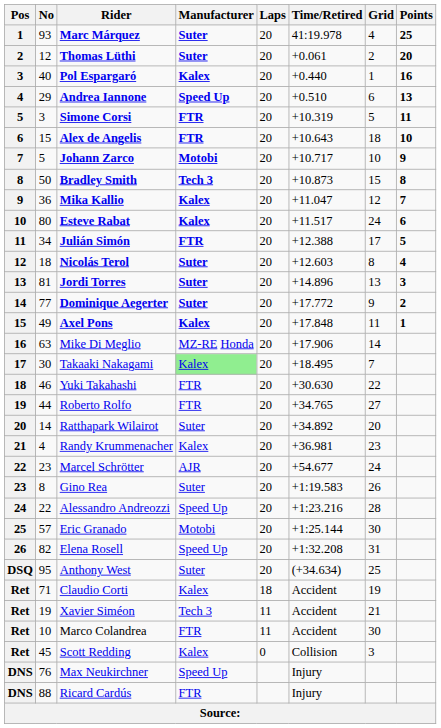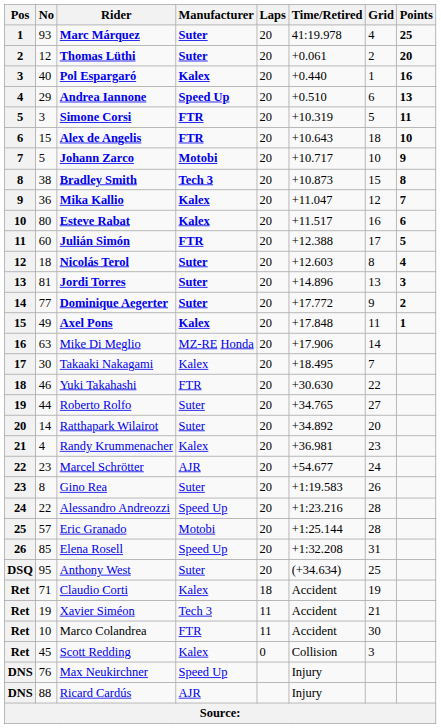 <table class="wikitable" style="font-size: 95%;">
 <tr>
 <th>Pos</th>
 <th>No</th>
 <th>Rider</th>
 <th>Manufacturer</th>
 <th>Laps</th>
 <th>Time/Retired</th>
 <th>Grid</th>
 <th>Points</th>
 </tr>
 <tr>
 <th>1</th>
 <td>93</td>
 <td> <strong><a href='#'>Marc Márquez</a></strong></td>
 <td><strong><a href='#'>Suter</a></strong></td>
 <td>20</td>
 <td>41:19.978</td>
 <td>4</td>
 <td><strong>25</strong></td>
 </tr>
 <tr>
 <th>2</th>
 <td>12</td>
 <td> <strong><a href='#'>Thomas Lüthi</a></strong></td>
 <td><strong><a href='#'>Suter</a></strong></td>
 <td>20</td>
 <td>+0.061</td>
 <td>2</td>
 <td><strong>20</strong></td>
 </tr>
 <tr>
 <th>3</th>
 <td>40</td>
 <td> <strong><a href='#'>Pol Espargaró</a></strong></td>
 <td><strong><a href='#'>Kalex</a></strong></td>
 <td>20</td>
 <td>+0.440</td>
 <td>1</td>
 <td><strong>16</strong></td>
 </tr>
 <tr>
 <th>4</th>
 <td>29</td>
 <td> <strong><a href='#'>Andrea Iannone</a></strong></td>
 <td><strong><a href='#'>Speed Up</a></strong></td>
 <td>20</td>
 <td>+0.510</td>
 <td>6</td>
 <td><strong>13</strong></td>
 </tr>
 <tr>
 <th>5</th>
 <td>3</td>
 <td> <strong><a href='#'>Simone Corsi</a></strong></td>
 <td><strong><a href='#'>FTR</a></strong></td>
 <td>20</td>
 <td>+10.319</td>
 <td>5</td>
 <td><strong>11</strong></td>
 </tr>
 <tr>
 <th>6</th>
 <td>15</td>
 <td> <strong><a href='#'>Alex de Angelis</a></strong></td>
 <td><strong><a href='#'>FTR</a></strong></td>
 <td>20</td>
 <td>+10.643</td>
 <td>18</td>
 <td><strong>10</strong></td>
 </tr>
 <tr>
 <th>7</th>
 <td>5</td>
 <td> <strong><a href='#'>Johann Zarco</a></strong></td>
 <td><strong><a href='#'>Motobi</a></strong></td>
 <td>20</td>
 <td>+10.717</td>
 <td>10</td>
 <td><strong>9</strong></td>
 </tr>
 <tr>
 <th>8</th>
-<td>50</td>
+<td>38</td>
 <td> <strong><a href='#'>Bradley Smith</a></strong></td>
 <td><strong><a href='#'>Tech 3</a></strong></td>
 <td>20</td>
 <td>+10.873</td>
 <td>15</td>
 <td><strong>8</strong></td>
 </tr>
 <tr>
 <th>9</th>
 <td>36</td>
 <td> <strong><a href='#'>Mika Kallio</a></strong></td>
 <td><strong><a href='#'>Kalex</a></strong></td>
 <td>20</td>
 <td>+11.047</td>
 <td>12</td>
 <td><strong>7</strong></td>
 </tr>
 <tr>
 <th>10</th>
 <td>80</td>
 <td> <strong><a href='#'>Esteve Rabat</a></strong></td>
 <td><strong><a href='#'>Kalex</a></strong></td>
 <td>20</td>
 <td>+11.517</td>
-<td>24</td>
+<td>16</td>
 <td><strong>6</strong></td>
 </tr>
 <tr>
 <th>11</th>
-<td>34</td>
+<td>60</td>
 <td> <strong><a href='#'>Julián Simón</a></strong></td>
 <td><strong><a href='#'>FTR</a></strong></td>
 <td>20</td>
 <td>+12.388</td>
 <td>17</td>
 <td><strong>5</strong></td>
 </tr>
 <tr>
 <th>12</th>
 <td>18</td>
 <td> <strong><a href='#'>Nicolás Terol</a></strong></td>
 <td><strong><a href='#'>Suter</a></strong></td>
 <td>20</td>
 <td>+12.603</td>
 <td>8</td>
 <td><strong>4</strong></td>
 </tr>
 <tr>
 <th>13</th>
 <td>81</td>
 <td> <strong><a href='#'>Jordi Torres</a></strong></td>
 <td><strong><a href='#'>Suter</a></strong></td>
 <td>20</td>
 <td>+14.896</td>
 <td>13</td>
 <td><strong>3</strong></td>
 </tr>
 <tr>
 <th>14</th>
 <td>77</td>
 <td> <strong><a href='#'>Dominique Aegerter</a></strong></td>
 <td><strong><a href='#'>Suter</a></strong></td>
 <td>20</td>
 <td>+17.772</td>
 <td>9</td>
 <td><strong>2</strong></td>
 </tr>
 <tr>
 <th>15</th>
 <td>49</td>
 <td> <strong><a href='#'>Axel Pons</a></strong></td>
 <td><strong><a href='#'>Kalex</a></strong></td>
 <td>20</td>
 <td>+17.848</td>
 <td>11</td>
 <td><strong>1</strong></td>
 </tr>
 <tr>
 <th>16</th>
 <td>63</td>
 <td> <a href='#'>Mike Di Meglio</a></td>
 <td><a href='#'>MZ-RE</a> <a href='#'>Honda</a></td>
 <td>20</td>
 <td>+17.906</td>
 <td>14</td>
 <td></td>
 </tr>
 <tr>
 <th>17</th>
 <td>30</td>
 <td> <a href='#'>Takaaki Nakagami</a></td>
-<td style="background: lightgreen;"><a href='#'>Kalex</a></td>
+<td><a href='#'>Kalex</a></td>
 <td>20</td>
 <td>+18.495</td>
 <td>7</td>
 <td></td>
 </tr>
 <tr>
 <th>18</th>
 <td>46</td>
 <td> <a href='#'>Yuki Takahashi</a></td>
 <td><a href='#'>FTR</a></td>
 <td>20</td>
 <td>+30.630</td>
 <td>22</td>
 <td></td>
 </tr>
 <tr>
 <th>19</th>
 <td>44</td>
 <td> <a href='#'>Roberto Rolfo</a></td>
-<td><a href='#'>FTR</a></td>
+<td><a href='#'>Suter</a></td>
 <td>20</td>
 <td>+34.765</td>
 <td>27</td>
 <td></td>
 </tr>
 <tr>
 <th>20</th>
 <td>14</td>
 <td> <a href='#'>Ratthapark Wilairot</a></td>
 <td><a href='#'>Suter</a></td>
 <td>20</td>
 <td>+34.892</td>
 <td>20</td>
 <td></td>
 </tr>
 <tr>
 <th>21</th>
 <td>4</td>
 <td> <a href='#'>Randy Krummenacher</a></td>
 <td><a href='#'>Kalex</a></td>
 <td>20</td>
 <td>+36.981</td>
 <td>23</td>
 <td></td>
 </tr>
 <tr>
 <th>22</th>
 <td>23</td>
 <td> <a href='#'>Marcel Schrötter</a></td>
 <td><a href='#'>AJR</a></td>
 <td>20</td>
 <td>+54.677</td>
 <td>24</td>
 <td></td>
 </tr>
 <tr>
 <th>23</th>
 <td>8</td>
 <td> <a href='#'>Gino Rea</a></td>
 <td><a href='#'>Suter</a></td>
 <td>20</td>
 <td>+1:19.583</td>
 <td>26</td>
 <td></td>
 </tr>
 <tr>
 <th>24</th>
 <td>22</td>
 <td> <a href='#'>Alessandro Andreozzi</a></td>
 <td><a href='#'>Speed Up</a></td>
 <td>20</td>
 <td>+1:23.216</td>
 <td>28</td>
 <td></td>
 </tr>
 <tr>
 <th>25</th>
 <td>57</td>
 <td> <a href='#'>Eric Granado</a></td>
 <td><a href='#'>Motobi</a></td>
 <td>20</td>
 <td>+1:25.144</td>
-<td>30</td>
+<td>28</td>
 <td></td>
 </tr>
 <tr>
 <th>26</th>
-<td>82</td>
+<td>85</td>
 <td> <a href='#'>Elena Rosell</a></td>
 <td><a href='#'>Speed Up</a></td>
 <td>20</td>
 <td>+1:32.208</td>
 <td>31</td>
 <td></td>
 </tr>
 <tr>
 <th>DSQ</th>
 <td>95</td>
 <td> <a href='#'>Anthony West</a></td>
 <td><a href='#'>Suter</a></td>
 <td>20</td>
 <td>(+34.634)</td>
 <td>25</td>
 <td></td>
 </tr>
 <tr>
 <th>Ret</th>
 <td>71</td>
 <td> <a href='#'>Claudio Corti</a></td>
 <td><a href='#'>Kalex</a></td>
 <td>18</td>
 <td>Accident</td>
 <td>19</td>
 <td></td>
 </tr>
 <tr>
 <th>Ret</th>
 <td>19</td>
 <td> <a href='#'>Xavier Siméon</a></td>
 <td><a href='#'>Tech 3</a></td>
 <td>11</td>
 <td>Accident</td>
 <td>21</td>
 <td></td>
 </tr>
 <tr>
 <th>Ret</th>
 <td>10</td>
 <td> Marco Colandrea</td>
 <td><a href='#'>FTR</a></td>
 <td>11</td>
 <td>Accident</td>
 <td>30</td>
 <td></td>
 </tr>
 <tr>
 <th>Ret</th>
 <td>45</td>
 <td> <a href='#'>Scott Redding</a></td>
 <td><a href='#'>Kalex</a></td>
 <td>0</td>
 <td>Collision</td>
 <td>3</td>
 <td></td>
 </tr>
 <tr>
 <th>DNS</th>
 <td>76</td>
 <td> <a href='#'>Max Neukirchner</a></td>
 <td><a href='#'>Speed Up</a></td>
 <td></td>
 <td>Injury</td>
 <td></td>
 <td></td>
 </tr>
 <tr>
 <th>DNS</th>
 <td>88</td>
 <td> <a href='#'>Ricard Cardús</a></td>
-<td><a href='#'>FTR</a></td>
+<td><a href='#'>AJR</a></td>
 <td></td>
 <td>Injury</td>
 <td></td>
 <td></td>
 </tr>
 <tr>
 <th colspan=8>Source:</th>
 </tr>
 </table>
